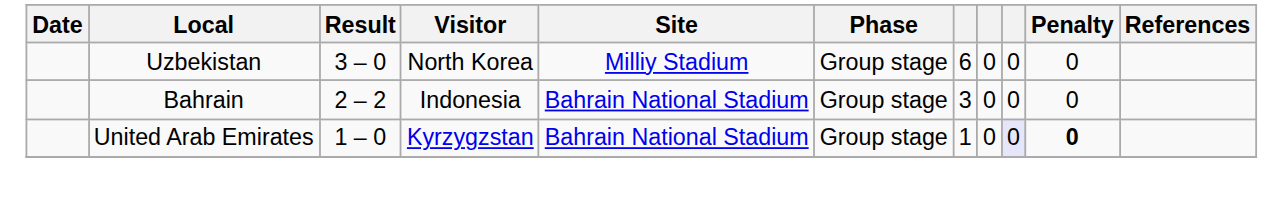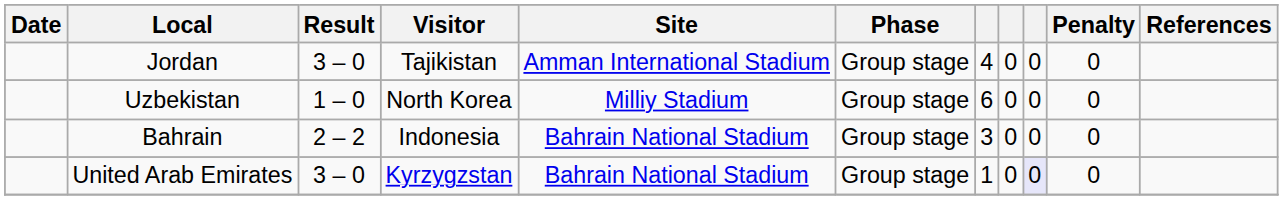 <table class="wikitable" style="margin:1em auto 1em auto; text-align:center; font-size:small;">
 <tr>
 <th>Date</th>
 <th>Local</th>
 <th>Result</th>
 <th>Visitor</th>
 <th>Site</th>
 <th>Phase</th>
 <th></th>
 <th></th>
 <th></th>
 <th>Penalty</th>
 <th>References</th>
 </tr>
 <tr>
 <td></td>
+<td>Jordan</td>
+<td>3 – 0</td>
+<td>Tajikistan</td>
+<td><a href='#'>Amman International Stadium</a></td>
+<td>Group stage</td>
+<td>4</td>
+<td>0</td>
+<td>0</td>
+<td>0</td>
+<td></td>
+</tr>
+<tr>
+<td></td>
 <td>Uzbekistan</td>
-<td>3 – 0</td>
+<td>1 – 0</td>
 <td>North Korea</td>
 <td><a href='#'>Milliy Stadium</a></td>
 <td>Group stage</td>
 <td>6</td>
 <td>0</td>
 <td>0</td>
 <td>0</td>
 <td></td>
 </tr>
 <tr>
 <td></td>
 <td>Bahrain</td>
 <td>2 – 2</td>
 <td>Indonesia</td>
 <td><a href='#'>Bahrain National Stadium</a></td>
 <td>Group stage</td>
 <td>3</td>
 <td>0</td>
 <td>0</td>
 <td>0</td>
 <td></td>
 </tr>
 <tr>
 <td></td>
 <td>United Arab Emirates</td>
-<td>1 – 0</td>
+<td>3 – 0</td>
 <td><a href='#'>Kyrzygzstan</a></td>
 <td><a href='#'>Bahrain National Stadium</a></td>
 <td>Group stage</td>
 <td>1</td>
 <td>0</td>
 <td style="background: lavender;">0</td>
-<td><strong>0</strong></td>
+<td>0</td>
 <td></td>
 </tr>
 <tr>
 </tr>
 </table>
